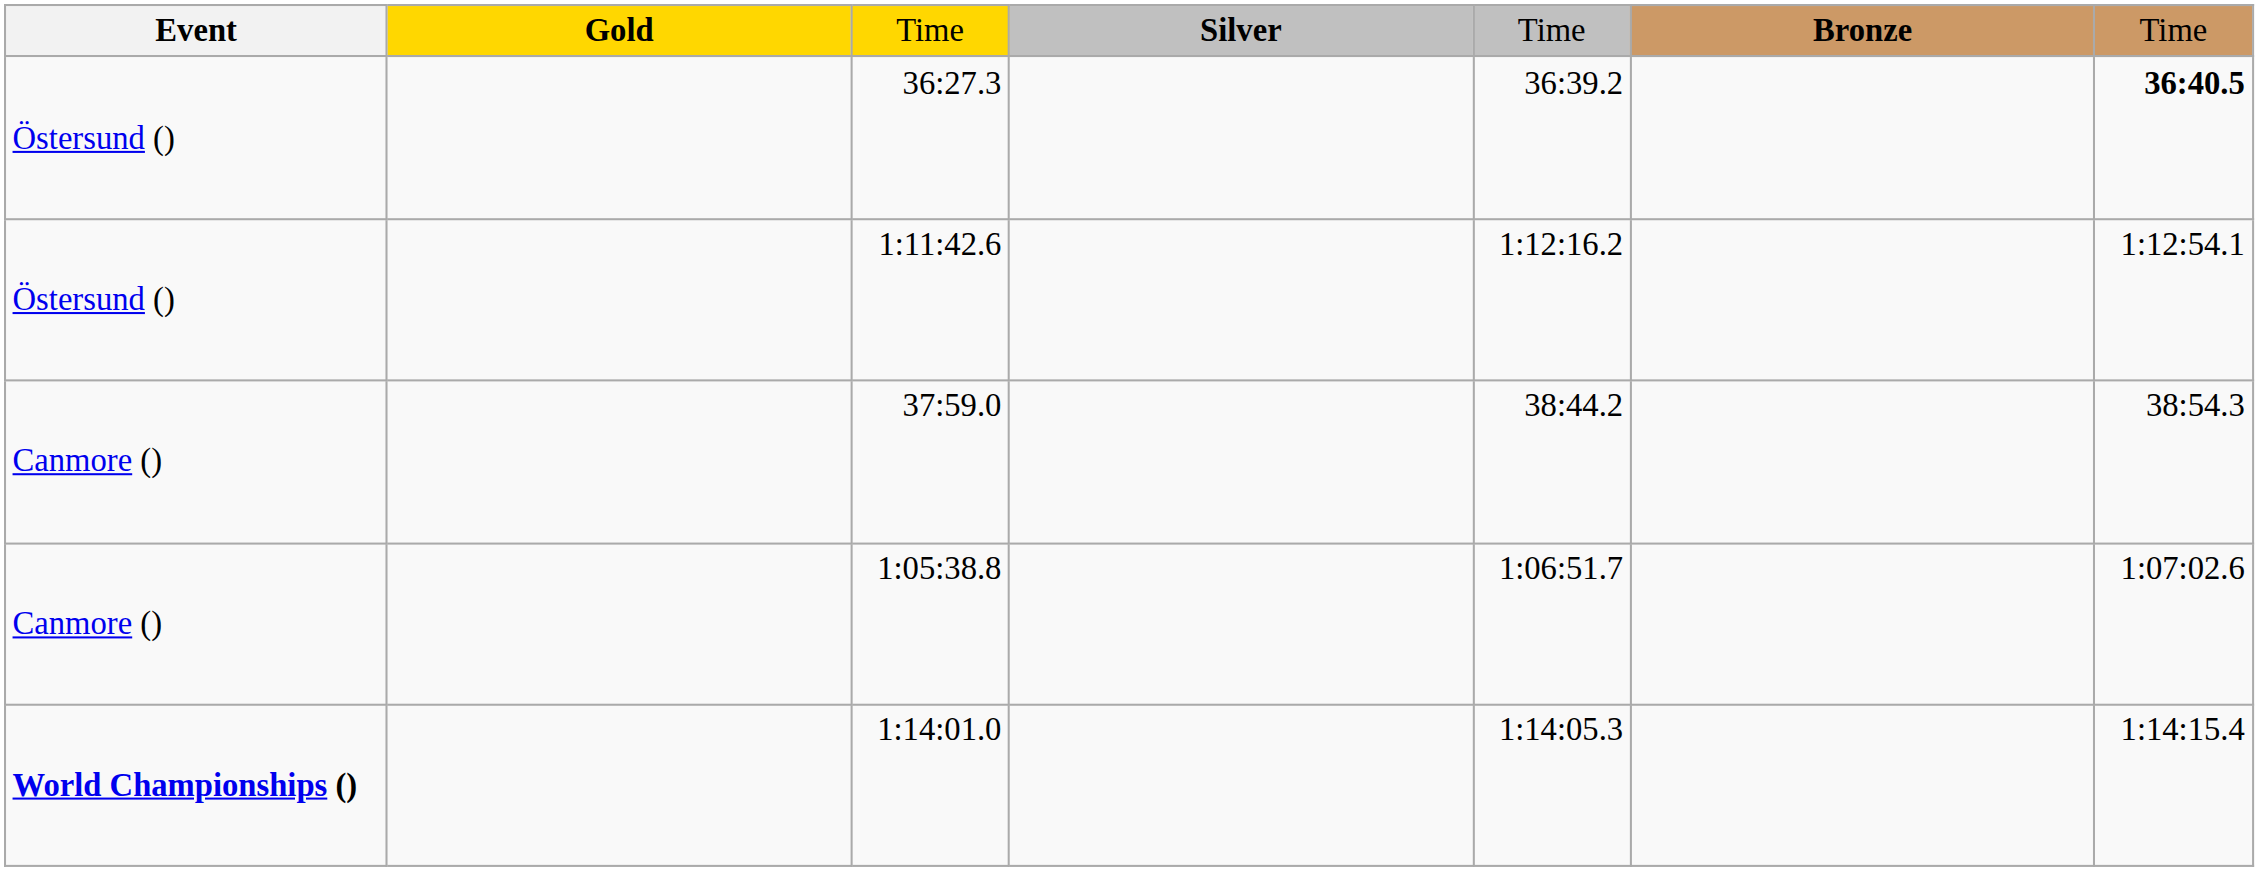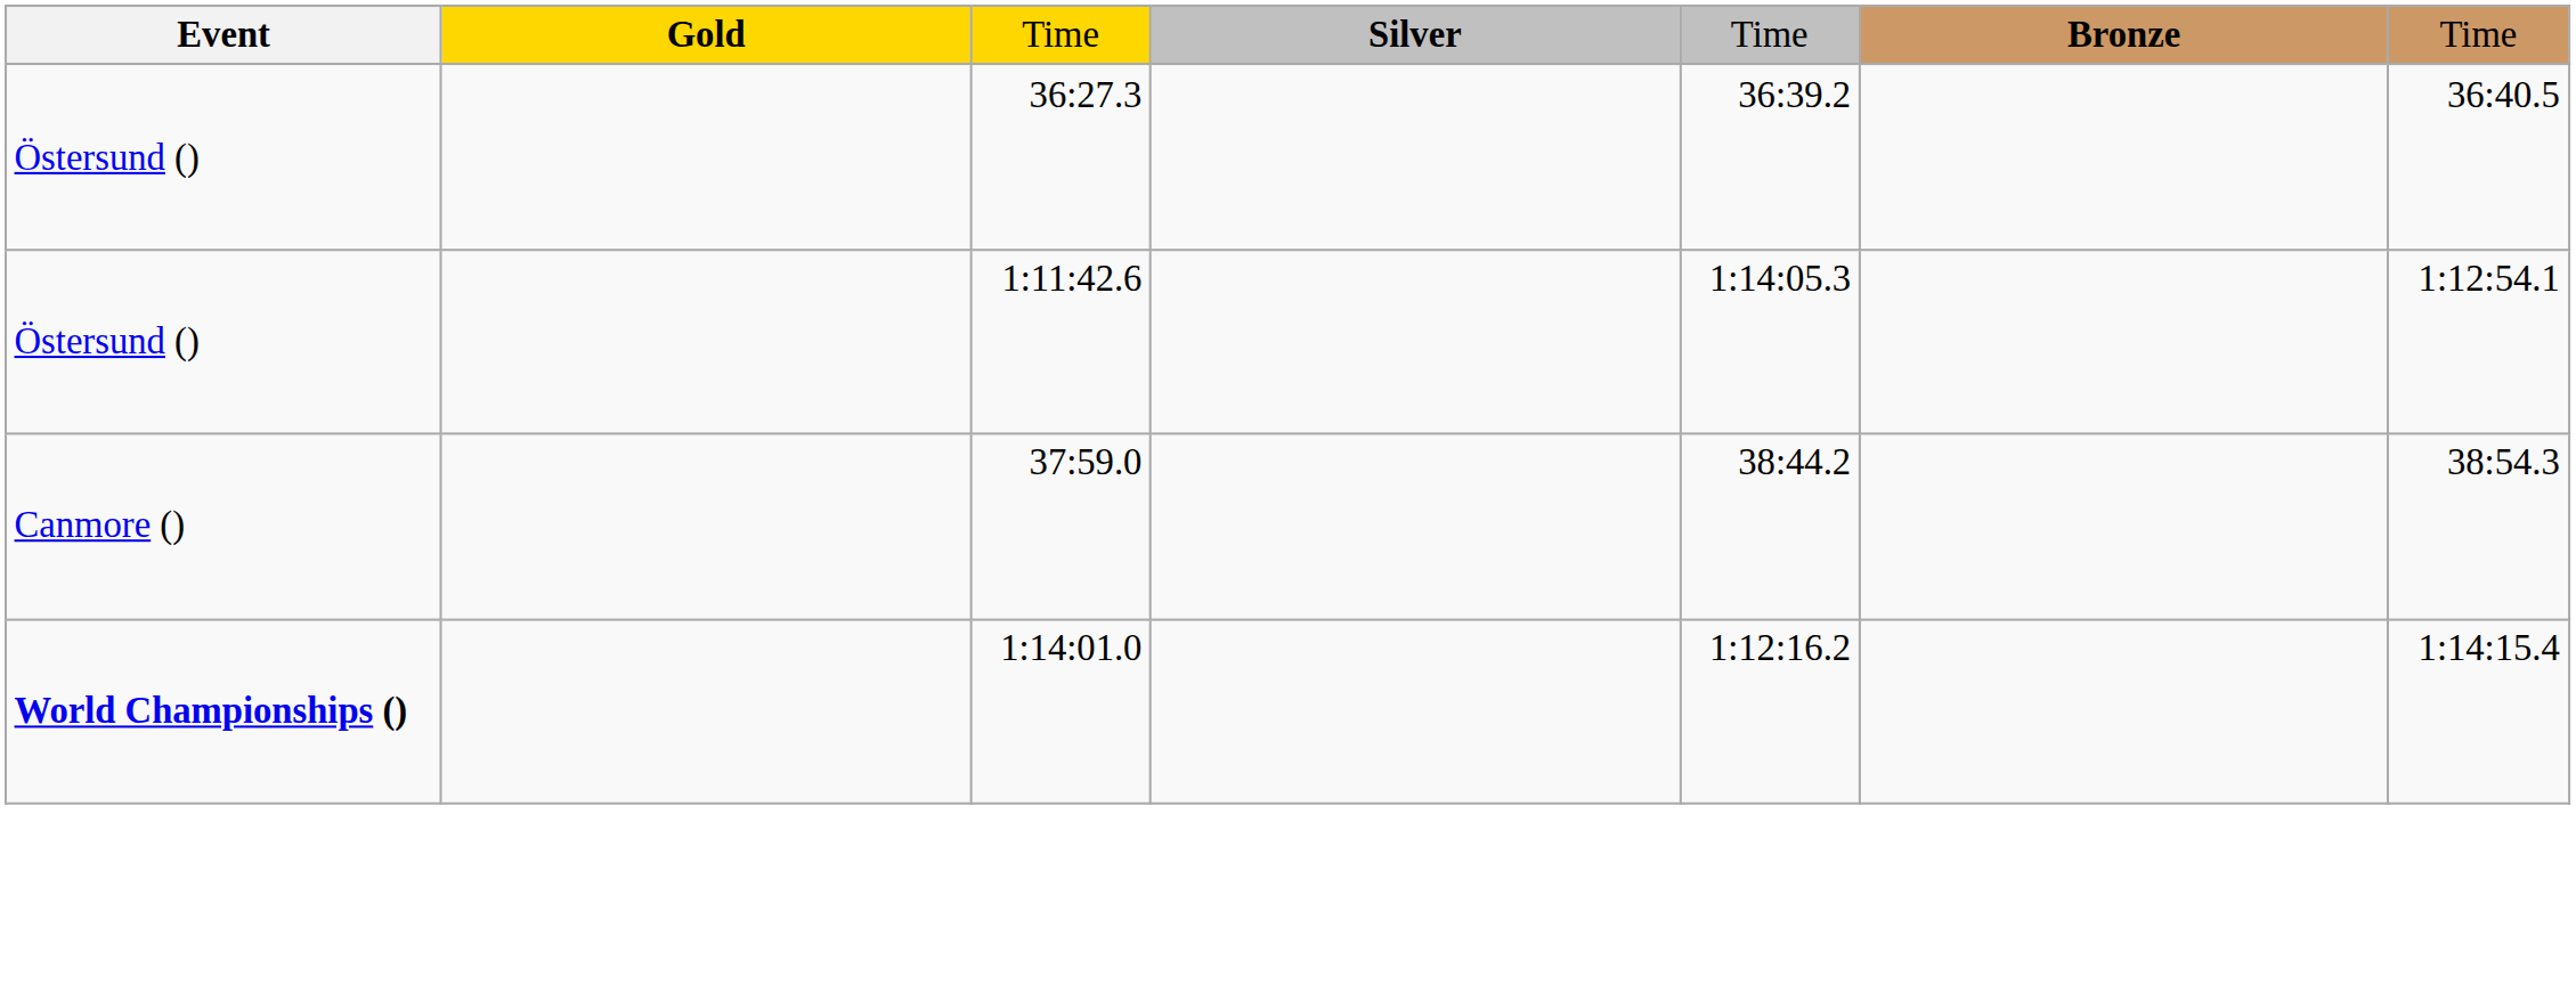 <table class="wikitable">
 <tr>
 <th width="180">Event</th>
 <th width="220" style="background:gold">Gold</th>
 <th width="70" style="background:gold;font-weight:normal">Time</th>
 <th width="220" style="background:silver">Silver</th>
 <th width="70" style="background:silver;font-weight:normal">Time</th>
 <th width="220" style="background:#CC9966">Bronze</th>
 <th width="70" style="background:#CC9966;font-weight:normal">Time</th>
 </tr>
 <tr>
 <td><a href='#'>Östersund</a> ()<br></td>
 <td></td>
 <td align="right">36:27.3 <br>  <br>  <br>  <br> </td>
 <td></td>
 <td align="right">36:39.2 <br>  <br>  <br>  <br> </td>
 <td></td>
-<td align="right"><strong>36:40.5 <br>  <br>  <br>  <br> </strong></td>
+<td align="right">36:40.5 <br>  <br>  <br>  <br> </td>
 </tr>
 <tr>
 <td><a href='#'>Östersund</a> ()<br></td>
 <td></td>
 <td align="right">1:11:42.6 <br>  <br>  <br>  <br> </td>
 <td></td>
-<td align="right">1:12:16.2 <br>  <br>  <br>  <br> </td>
+<td align="right">1:14:05.3 <br>  <br>  <br>  <br> </td>
 <td></td>
 <td align="right">1:12:54.1 <br>  <br>  <br>  <br> </td>
 </tr>
 <tr>
 <td><a href='#'>Canmore</a> ()<br></td>
 <td></td>
 <td align="right">37:59.0 <br>  <br>  <br>  <br> </td>
 <td></td>
 <td align="right">38:44.2 <br>  <br>  <br>  <br> </td>
 <td></td>
 <td align="right">38:54.3 <br>  <br>  <br>  <br> </td>
 </tr>
 <tr>
-<td><a href='#'>Canmore</a> ()<br></td>
-<td></td>
-<td align="right">1:05:38.8 <br>  <br>  <br>  <br> </td>
-<td></td>
-<td align="right">1:06:51.7 <br>  <br>  <br>  <br> </td>
-<td></td>
-<td align="right">1:07:02.6 <br>  <br>  <br>  <br> </td>
-</tr>
-<tr>
 <td><strong><a href='#'>World Championships</a> ()<br></strong></td>
 <td></td>
 <td align="right">1:14:01.0 <br>  <br>  <br>  <br> </td>
 <td></td>
-<td align="right">1:14:05.3 <br>  <br>  <br>  <br> </td>
+<td align="right">1:12:16.2 <br>  <br>  <br>  <br> </td>
 <td></td>
 <td align="right">1:14:15.4 <br>  <br>  <br>  <br> </td>
 </tr>
 </table>
